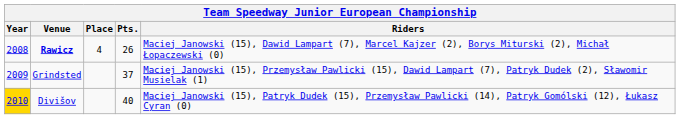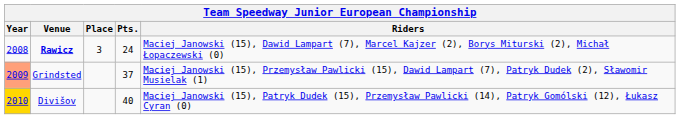 <table class=wikitable style="font-size: 90%;">
 <tr>
 <th colspan=5><big><a href='#'>Team Speedway Junior European Championship</a></big></th>
 </tr>
 <tr>
 <th>Year</th>
 <th>Venue</th>
 <th>Place</th>
 <th>Pts.</th>
 <th>Riders</th>
 </tr>
 <tr align=center>
 <td><a href='#'>2008</a></td>
 <td> <strong><a href='#'>Rawicz</a></strong></td>
-<td>4</td>
-<td>26</td>
+<td>3</td>
+<td>24</td>
 <td align=left><a href='#'>Maciej Janowski</a> (15), <a href='#'>Dawid Lampart</a> (7), <a href='#'>Marcel Kajzer</a> (2), <a href='#'>Borys Miturski</a> (2), <a href='#'>Michał Łopaczewski</a> (0)</td>
 </tr>
 <tr align=center>
-<td><a href='#'>2009</a></td>
+<td style="background: lightsalmon;"><a href='#'>2009</a></td>
 <td> <a href='#'>Grindsted</a></td>
 <td></td>
 <td>37</td>
 <td align=left><a href='#'>Maciej Janowski</a> (15), <a href='#'>Przemysław Pawlicki</a> (15), <a href='#'>Dawid Lampart</a> (7), <a href='#'>Patryk Dudek</a> (2), <a href='#'>Sławomir Musielak</a> (1)</td>
 </tr>
 <tr align=center>
 <td style="background: gold;"><a href='#'>2010</a></td>
 <td> <a href='#'>Divišov</a></td>
 <td></td>
 <td>40</td>
 <td align=left><a href='#'>Maciej Janowski</a> (15), <a href='#'>Patryk Dudek</a> (15), <a href='#'>Przemysław Pawlicki</a> (14), <a href='#'>Patryk Gomólski</a> (12), <a href='#'>Łukasz Cyran</a> (0)</td>
 </tr>
 </table>
